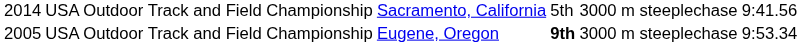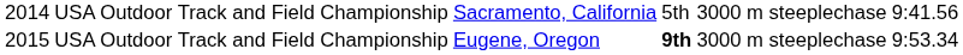 <table>
 <tr>
 <td>2014</td>
 <td>USA Outdoor Track and Field Championship</td>
 <td><a href='#'>Sacramento, California</a></td>
 <td>5th</td>
 <td>3000 m steeplechase</td>
 <td>9:41.56</td>
 </tr>
 <tr>
-<td>2005</td>
+<td>2015</td>
 <td>USA Outdoor Track and Field Championship</td>
 <td><a href='#'>Eugene, Oregon</a></td>
 <td><strong>9th</strong></td>
 <td>3000 m steeplechase</td>
 <td>9:53.34</td>
 </tr>
 </table>
